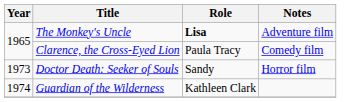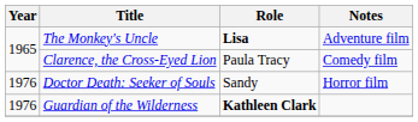 <table class="wikitable sortable">
 <tr>
 <th>Year</th>
 <th>Title</th>
 <th>Role</th>
 <th class="unsortable">Notes</th>
 </tr>
 <tr>
 <td rowspan="2">1965</td>
 <td><em><a href='#'>The Monkey's Uncle</a></em></td>
 <td><strong>Lisa</strong></td>
 <td><a href='#'>Adventure film</a></td>
 </tr>
 <tr>
 <td><em><a href='#'>Clarence, the Cross-Eyed Lion</a></em></td>
 <td>Paula Tracy</td>
 <td><a href='#'>Comedy film</a></td>
 </tr>
 <tr>
-<td>1973</td>
+<td>1976</td>
 <td><em><a href='#'>Doctor Death: Seeker of Souls</a></em></td>
 <td>Sandy</td>
 <td><a href='#'>Horror film</a></td>
 </tr>
 <tr>
-<td>1974</td>
+<td>1976</td>
 <td><em><a href='#'>Guardian of the Wilderness</a></em></td>
-<td>Kathleen Clark</td>
+<td><strong>Kathleen Clark</strong></td>
 <td></td>
 </tr>
 <tr>
 </tr>
 </table>
